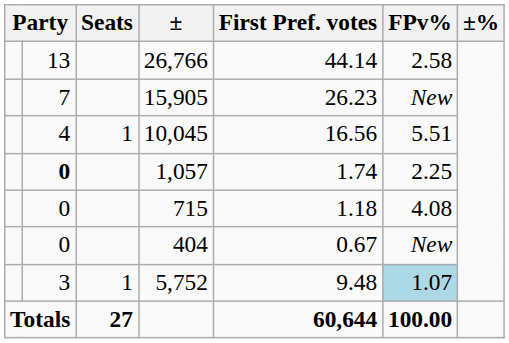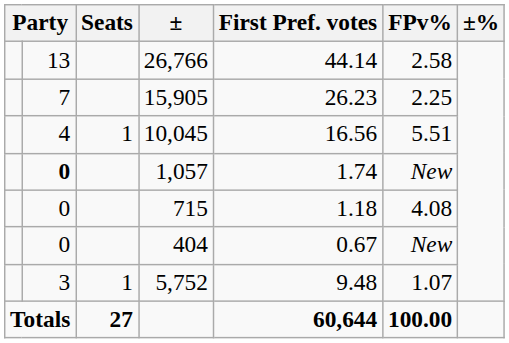 <table class=wikitable>
 <tr>
 <th colspan=2 align=center>Party</th>
 <th valign=top>Seats</th>
 <th valign=top>±</th>
 <th valign=top>First Pref. votes</th>
 <th valign=top>FPv%</th>
 <th valign=top>±%</th>
 </tr>
 <tr>
 <td></td>
 <td align=right>13</td>
 <td align=right></td>
 <td align=right>26,766</td>
 <td align=right>44.14</td>
 <td align=right>2.58</td>
 </tr>
 <tr>
 <td></td>
 <td align=right>7</td>
 <td align=right></td>
 <td align=right>15,905</td>
 <td align=right>26.23</td>
-<td align=right><em>New</em></td>
+<td align=right>2.25</td>
 </tr>
 <tr>
 <td></td>
 <td align=right>4</td>
 <td align=right> 1</td>
 <td align=right>10,045</td>
 <td align=right>16.56</td>
 <td align=right>5.51</td>
 </tr>
 <tr>
 <td></td>
 <td align=right><strong>0</strong></td>
 <td align=right></td>
 <td align=right>1,057</td>
 <td align=right>1.74</td>
-<td align=right>2.25</td>
+<td align=right><em>New</em></td>
 </tr>
 <tr>
 <td></td>
 <td align=right>0</td>
 <td align=right></td>
 <td align=right>715</td>
 <td align=right>1.18</td>
 <td align=right>4.08</td>
 </tr>
 <tr>
 <td></td>
 <td align=right>0</td>
 <td align=right></td>
 <td align=right>404</td>
 <td align=right>0.67</td>
 <td align=right><em>New</em></td>
 </tr>
 <tr>
 <td></td>
 <td align=right>3</td>
 <td align=right> 1</td>
 <td align=right>5,752</td>
 <td align=right>9.48</td>
-<td align=right style="background: lightblue;">1.07</td>
+<td align=right>1.07</td>
 </tr>
 <tr>
 <td colspan=2 align=center><strong>Totals</strong></td>
 <td align=right><strong>27</strong></td>
 <td align=center></td>
 <td align=right><strong>60,644</strong></td>
 <td align=center><strong>100.00</strong></td>
 <td align=center></td>
 </tr>
 </table>
